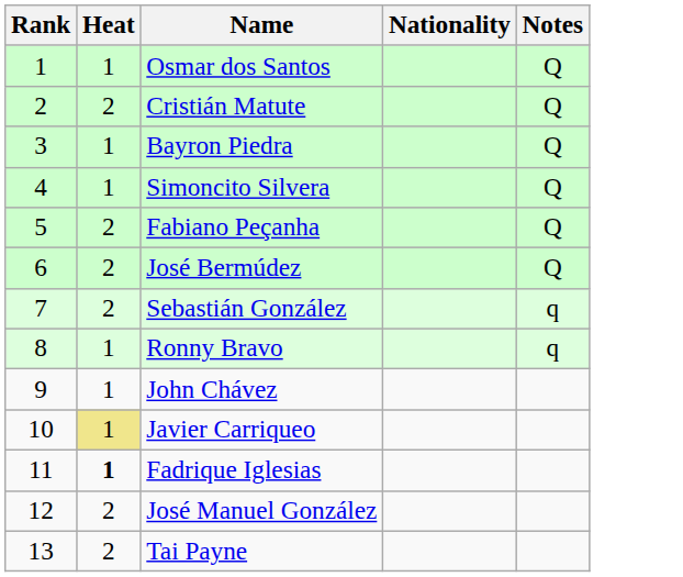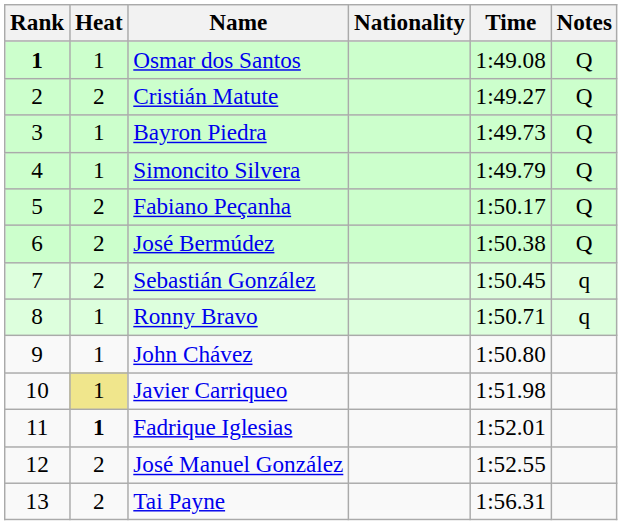 <table class="wikitable sortable" style="text-align:center">
 <tr>
 <th>Rank</th>
 <th>Heat</th>
 <th>Name</th>
 <th>Nationality</th>
+<th>Time</th>
 <th>Notes</th>
 </tr>
 <tr bgcolor=ccffcc>
-<td>1</td>
+<td><strong>1</strong></td>
 <td>1</td>
 <td align=left><a href='#'>Osmar dos Santos</a></td>
 <td align=left></td>
+<td>1:49.08</td>
 <td>Q</td>
 </tr>
 <tr bgcolor=ccffcc>
 <td>2</td>
 <td>2</td>
 <td align=left><a href='#'>Cristián Matute</a></td>
 <td align=left></td>
+<td>1:49.27</td>
 <td>Q</td>
 </tr>
 <tr bgcolor=ccffcc>
 <td>3</td>
 <td>1</td>
 <td align=left><a href='#'>Bayron Piedra</a></td>
 <td align=left></td>
+<td>1:49.73</td>
 <td>Q</td>
 </tr>
 <tr bgcolor=ccffcc>
 <td>4</td>
 <td>1</td>
 <td align=left><a href='#'>Simoncito Silvera</a></td>
 <td align=left></td>
+<td>1:49.79</td>
 <td>Q</td>
 </tr>
 <tr bgcolor=ccffcc>
 <td>5</td>
 <td>2</td>
 <td align=left><a href='#'>Fabiano Peçanha</a></td>
 <td align=left></td>
+<td>1:50.17</td>
 <td>Q</td>
 </tr>
 <tr bgcolor=ccffcc>
 <td>6</td>
 <td>2</td>
 <td align=left><a href='#'>José Bermúdez</a></td>
 <td align=left></td>
+<td>1:50.38</td>
 <td>Q</td>
 </tr>
 <tr bgcolor=ddffdd>
 <td>7</td>
 <td>2</td>
 <td align=left><a href='#'>Sebastián González</a></td>
 <td align=left></td>
+<td>1:50.45</td>
 <td>q</td>
 </tr>
 <tr bgcolor=ddffdd>
 <td>8</td>
 <td>1</td>
 <td align=left><a href='#'>Ronny Bravo</a></td>
 <td align=left></td>
+<td>1:50.71</td>
 <td>q</td>
 </tr>
 <tr>
 <td>9</td>
 <td>1</td>
 <td align=left><a href='#'>John Chávez</a></td>
 <td align=left></td>
+<td>1:50.80</td>
 <td></td>
 </tr>
 <tr>
 <td>10</td>
 <td style="background: khaki;">1</td>
 <td align=left><a href='#'>Javier Carriqueo</a></td>
 <td align=left></td>
+<td>1:51.98</td>
 <td></td>
 </tr>
 <tr>
 <td>11</td>
 <td><strong>1</strong></td>
 <td align=left><a href='#'>Fadrique Iglesias</a></td>
 <td align=left></td>
+<td>1:52.01</td>
 <td></td>
 </tr>
 <tr>
 <td>12</td>
 <td>2</td>
 <td align=left><a href='#'>José Manuel González</a></td>
 <td align=left></td>
+<td>1:52.55</td>
 <td></td>
 </tr>
 <tr>
 <td>13</td>
 <td>2</td>
 <td align=left><a href='#'>Tai Payne</a></td>
 <td align=left></td>
+<td>1:56.31</td>
 <td></td>
 </tr>
 </table>
